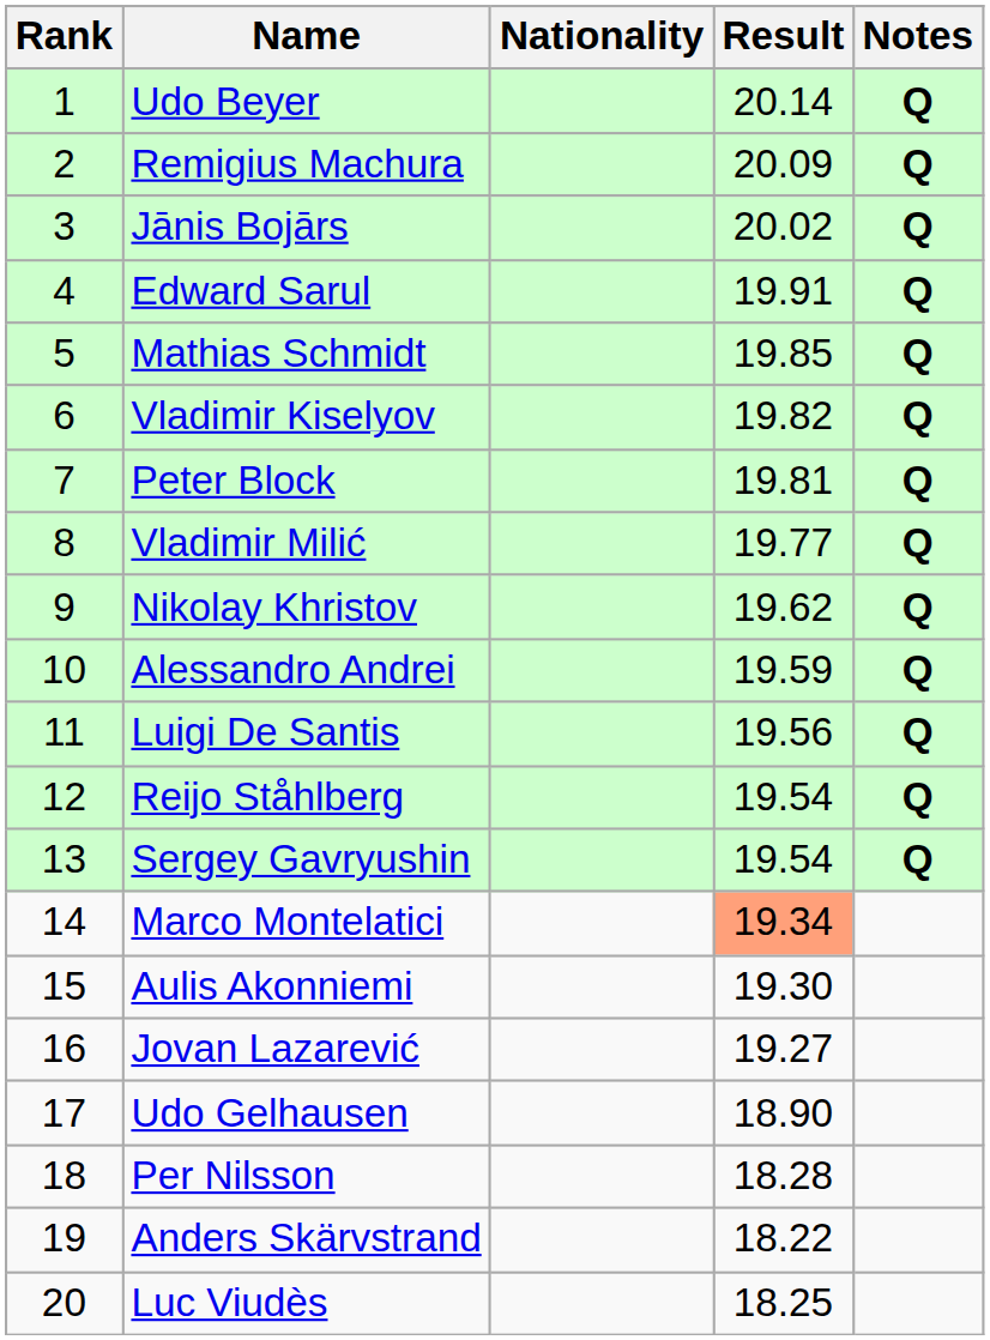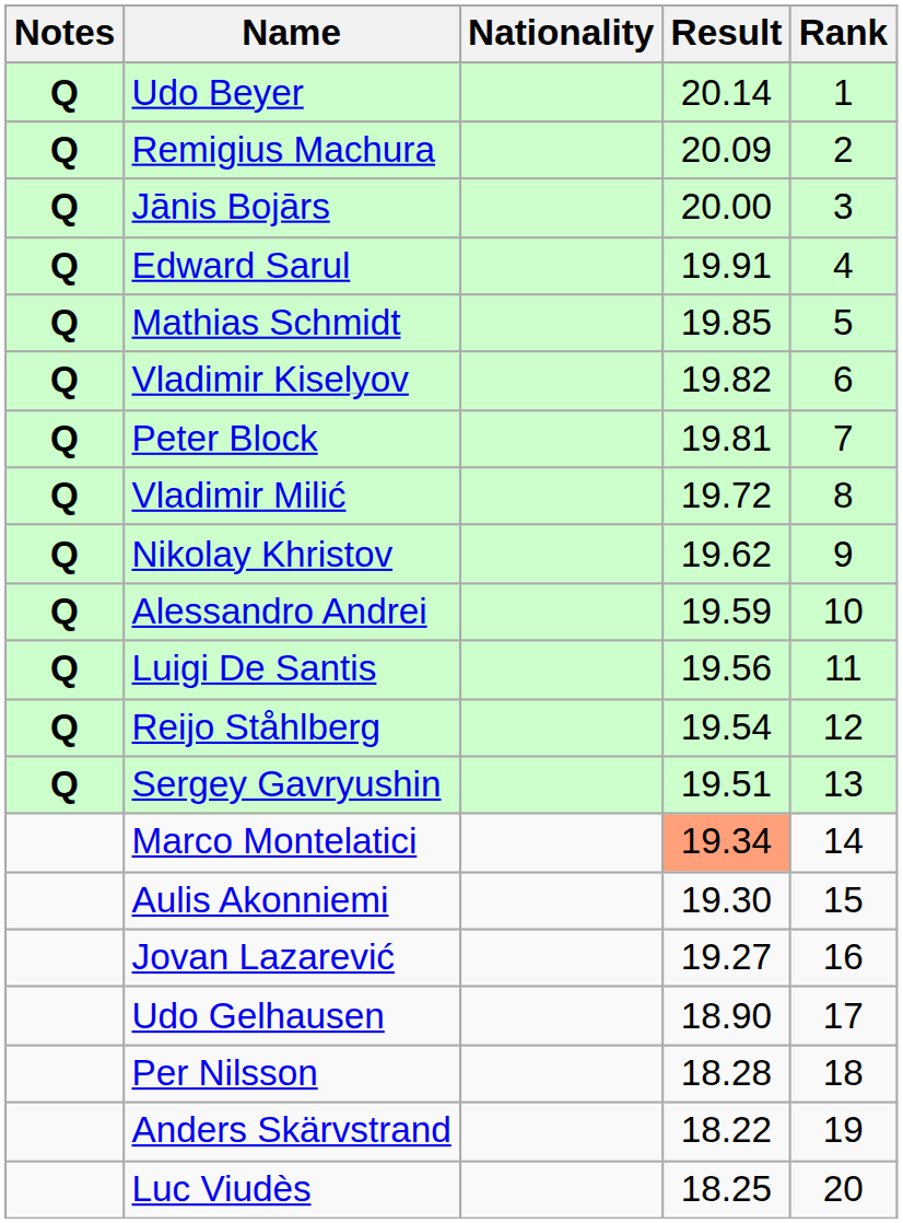 <table class="wikitable sortable" style="text-align:center">
 <tr>
-<th>Rank</th>
+<th>Notes</th>
 <th>Name</th>
 <th>Nationality</th>
 <th>Result</th>
-<th>Notes</th>
+<th>Rank</th>
 </tr>
 <tr bgcolor=ccffcc>
-<td>1</td>
+<td><strong>Q</strong></td>
 <td align=left><a href='#'>Udo Beyer</a></td>
 <td align=left></td>
 <td>20.14</td>
-<td><strong>Q</strong></td>
+<td>1</td>
 </tr>
 <tr bgcolor=ccffcc>
-<td>2</td>
+<td><strong>Q</strong></td>
 <td align=left><a href='#'>Remigius Machura</a></td>
 <td align=left></td>
 <td>20.09</td>
-<td><strong>Q</strong></td>
+<td>2</td>
 </tr>
 <tr bgcolor=ccffcc>
-<td>3</td>
+<td><strong>Q</strong></td>
 <td align=left><a href='#'>Jānis Bojārs</a></td>
 <td align=left></td>
-<td>20.02</td>
-<td><strong>Q</strong></td>
+<td>20.00</td>
+<td>3</td>
 </tr>
 <tr bgcolor=ccffcc>
-<td>4</td>
+<td><strong>Q</strong></td>
 <td align=left><a href='#'>Edward Sarul</a></td>
 <td align=left></td>
 <td>19.91</td>
-<td><strong>Q</strong></td>
+<td>4</td>
 </tr>
 <tr bgcolor=ccffcc>
-<td>5</td>
+<td><strong>Q</strong></td>
 <td align=left><a href='#'>Mathias Schmidt</a></td>
 <td align=left></td>
 <td>19.85</td>
-<td><strong>Q</strong></td>
+<td>5</td>
 </tr>
 <tr bgcolor=ccffcc>
-<td>6</td>
+<td><strong>Q</strong></td>
 <td align=left><a href='#'>Vladimir Kiselyov</a></td>
 <td align=left></td>
 <td>19.82</td>
-<td><strong>Q</strong></td>
+<td>6</td>
 </tr>
 <tr bgcolor=ccffcc>
-<td>7</td>
+<td><strong>Q</strong></td>
 <td align=left><a href='#'>Peter Block</a></td>
 <td align=left></td>
 <td>19.81</td>
-<td><strong>Q</strong></td>
+<td>7</td>
 </tr>
 <tr bgcolor=ccffcc>
-<td>8</td>
+<td><strong>Q</strong></td>
 <td align=left><a href='#'>Vladimir Milić</a></td>
 <td align=left></td>
-<td>19.77</td>
-<td><strong>Q</strong></td>
+<td>19.72</td>
+<td>8</td>
 </tr>
 <tr bgcolor=ccffcc>
-<td>9</td>
+<td><strong>Q</strong></td>
 <td align=left><a href='#'>Nikolay Khristov</a></td>
 <td align=left></td>
 <td>19.62</td>
-<td><strong>Q</strong></td>
+<td>9</td>
 </tr>
 <tr bgcolor=ccffcc>
-<td>10</td>
+<td><strong>Q</strong></td>
 <td align=left><a href='#'>Alessandro Andrei</a></td>
 <td align=left></td>
 <td>19.59</td>
-<td><strong>Q</strong></td>
+<td>10</td>
 </tr>
 <tr bgcolor=ccffcc>
-<td>11</td>
+<td><strong>Q</strong></td>
 <td align=left><a href='#'>Luigi De Santis</a></td>
 <td align=left></td>
 <td>19.56</td>
-<td><strong>Q</strong></td>
+<td>11</td>
 </tr>
 <tr bgcolor=ccffcc>
-<td>12</td>
+<td><strong>Q</strong></td>
 <td align=left><a href='#'>Reijo Ståhlberg</a></td>
 <td align=left></td>
 <td>19.54</td>
-<td><strong>Q</strong></td>
+<td>12</td>
 </tr>
 <tr bgcolor=ccffcc>
-<td>13</td>
+<td><strong>Q</strong></td>
 <td align=left><a href='#'>Sergey Gavryushin</a></td>
 <td align=left></td>
-<td>19.54</td>
-<td><strong>Q</strong></td>
+<td>19.51</td>
+<td>13</td>
 </tr>
 <tr>
-<td>14</td>
+<td></td>
 <td align=left><a href='#'>Marco Montelatici</a></td>
 <td align=left></td>
 <td style="background: lightsalmon;">19.34</td>
-<td></td>
+<td>14</td>
 </tr>
 <tr>
-<td>15</td>
+<td></td>
 <td align=left><a href='#'>Aulis Akonniemi</a></td>
 <td align=left></td>
 <td>19.30</td>
-<td></td>
+<td>15</td>
 </tr>
 <tr>
-<td>16</td>
+<td></td>
 <td align=left><a href='#'>Jovan Lazarević</a></td>
 <td align=left></td>
 <td>19.27</td>
-<td></td>
+<td>16</td>
 </tr>
 <tr>
-<td>17</td>
+<td></td>
 <td align=left><a href='#'>Udo Gelhausen</a></td>
 <td align=left></td>
 <td>18.90</td>
-<td></td>
+<td>17</td>
 </tr>
 <tr>
-<td>18</td>
+<td></td>
 <td align=left><a href='#'>Per Nilsson</a></td>
 <td align=left></td>
 <td>18.28</td>
-<td></td>
+<td>18</td>
 </tr>
 <tr>
-<td>19</td>
+<td></td>
 <td align=left><a href='#'>Anders Skärvstrand</a></td>
 <td align=left></td>
 <td>18.22</td>
-<td></td>
+<td>19</td>
 </tr>
 <tr>
-<td>20</td>
+<td></td>
 <td align=left><a href='#'>Luc Viudès</a></td>
 <td align=left></td>
 <td>18.25</td>
-<td></td>
+<td>20</td>
 </tr>
 </table>
